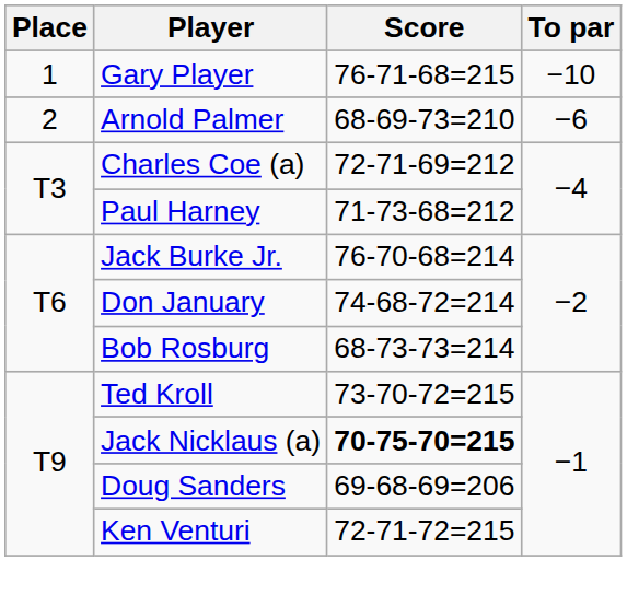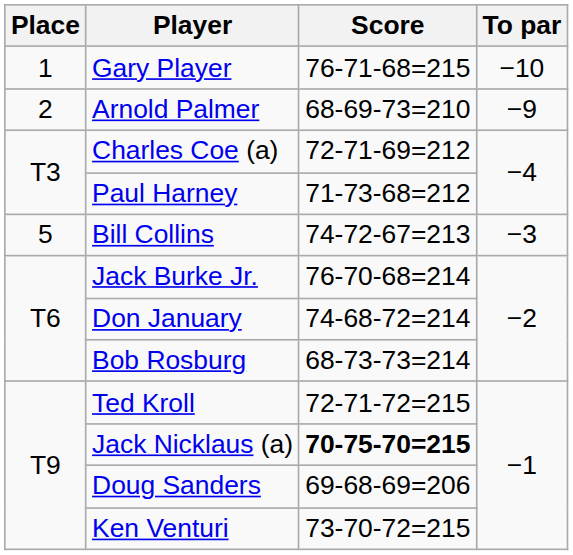 <table class="wikitable">
 <tr>
 <th>Place</th>
 <th>Player</th>
 <th>Score</th>
 <th>To par</th>
 </tr>
 <tr>
 <td align="center">1</td>
 <td> <a href='#'>Gary Player</a></td>
 <td>76-71-68=215</td>
 <td align="center">−10</td>
 </tr>
 <tr>
 <td align="center">2</td>
 <td> <a href='#'>Arnold Palmer</a></td>
 <td>68-69-73=210</td>
-<td align="center">−6</td>
+<td align="center">−9</td>
 </tr>
 <tr>
 <td rowspan="2" align="center">T3</td>
 <td> <a href='#'>Charles Coe</a> (a)</td>
 <td>72-71-69=212</td>
 <td rowspan="2" align="center">−4</td>
 </tr>
 <tr>
 <td> <a href='#'>Paul Harney</a></td>
 <td>71-73-68=212</td>
+</tr>
+<tr>
+<td align="center">5</td>
+<td> <a href='#'>Bill Collins</a></td>
+<td>74-72-67=213</td>
+<td align="center">−3</td>
 </tr>
 <tr>
 <td rowspan="3" align="center">T6</td>
 <td> <a href='#'>Jack Burke Jr.</a></td>
 <td>76-70-68=214</td>
 <td rowspan="3" align="center">−2</td>
 </tr>
 <tr>
 <td> <a href='#'>Don January</a></td>
 <td>74-68-72=214</td>
 </tr>
 <tr>
 <td> <a href='#'>Bob Rosburg</a></td>
 <td>68-73-73=214</td>
 </tr>
 <tr>
 <td rowspan="4" align="center">T9</td>
 <td> <a href='#'>Ted Kroll</a></td>
-<td>73-70-72=215</td>
+<td>72-71-72=215</td>
 <td rowspan="4" align="center">−1</td>
 </tr>
 <tr>
 <td> <a href='#'>Jack Nicklaus</a> (a)</td>
 <td><strong>70-75-70=215</strong></td>
 </tr>
 <tr>
 <td> <a href='#'>Doug Sanders</a></td>
 <td>69-68-69=206</td>
 </tr>
 <tr>
 <td> <a href='#'>Ken Venturi</a></td>
-<td>72-71-72=215</td>
+<td>73-70-72=215</td>
 </tr>
 </table>
